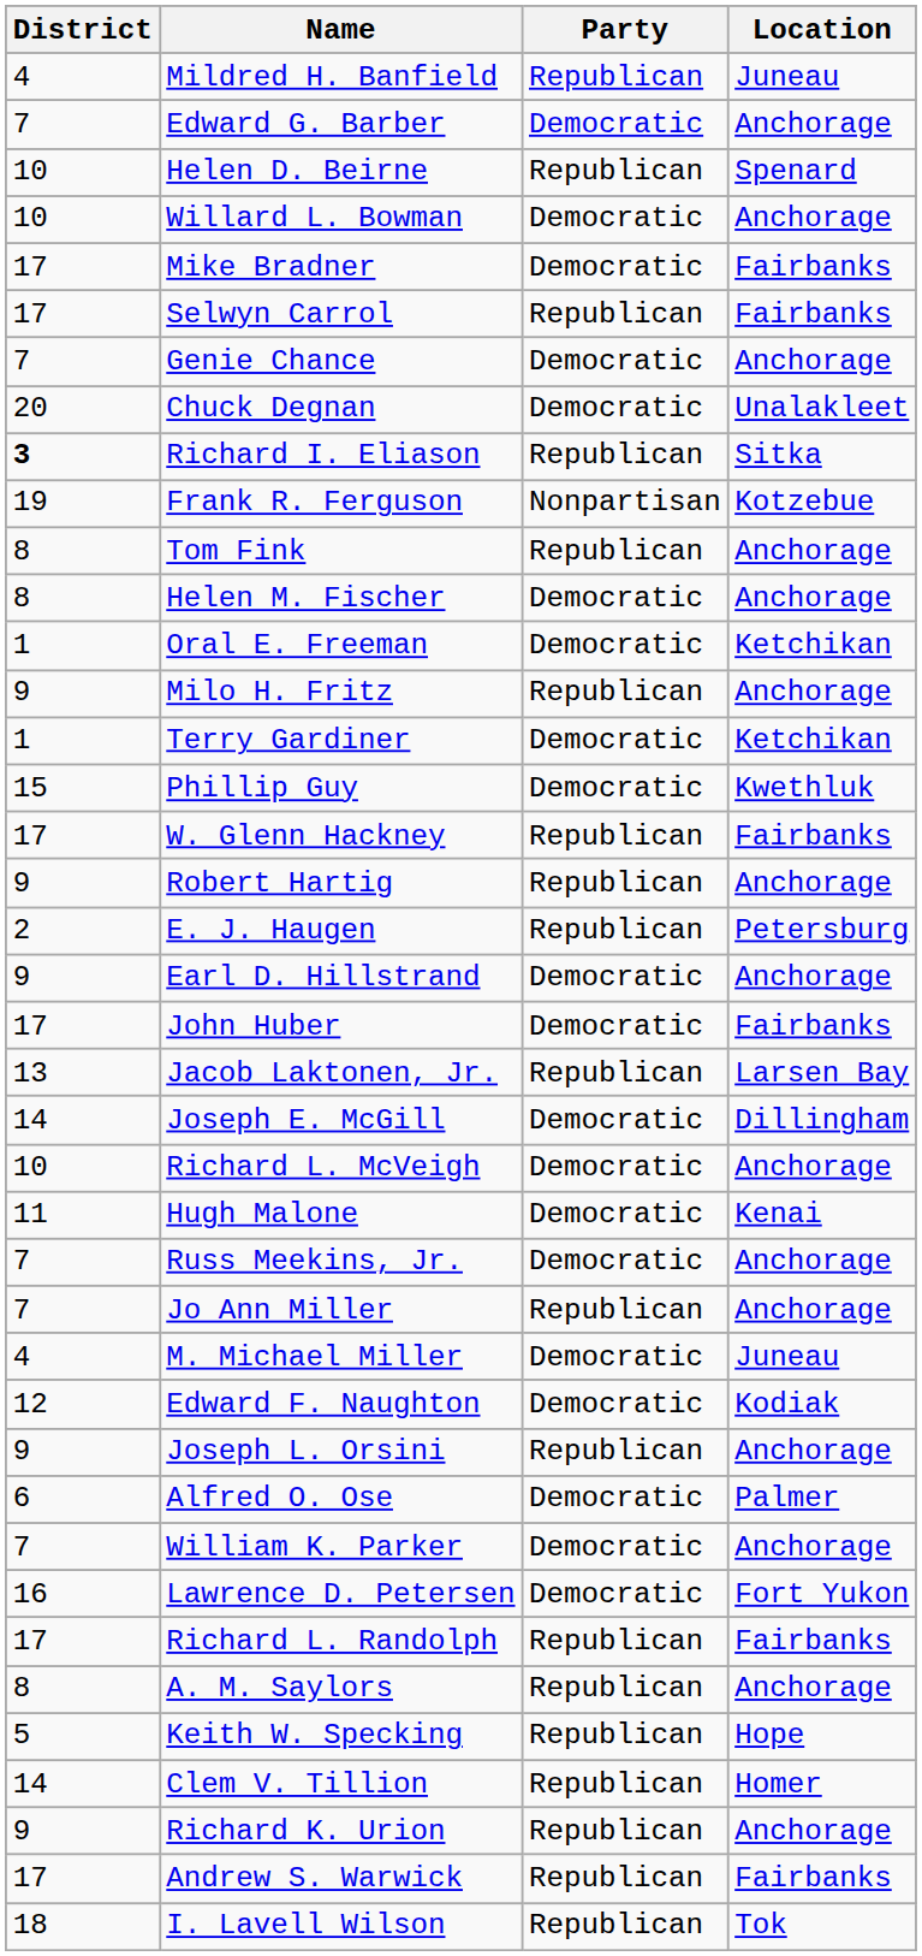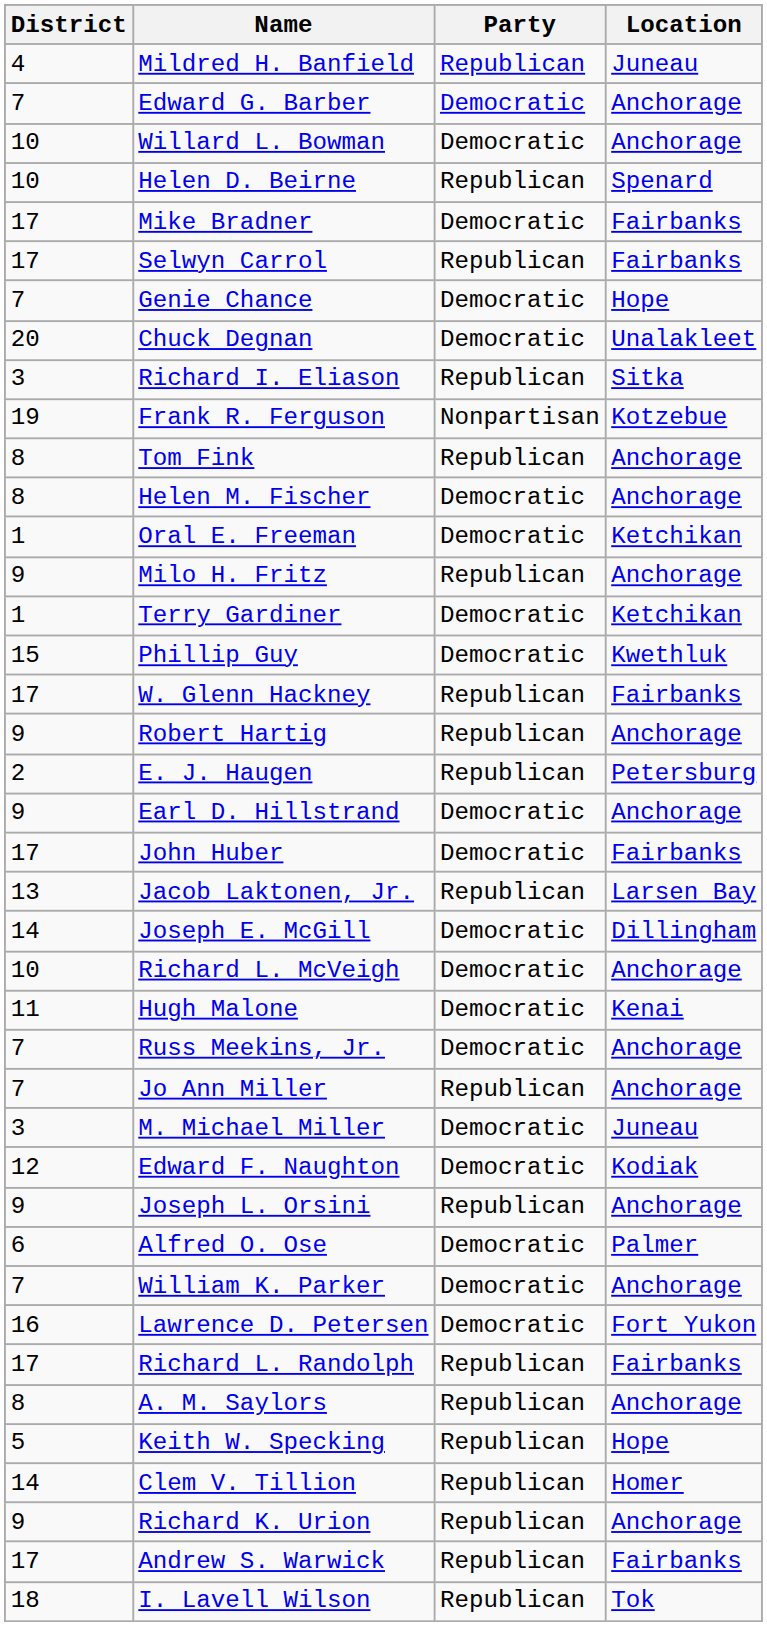 <table class="wikitable">
 <tr>
 <th>District</th>
 <th>Name</th>
 <th>Party</th>
 <th>Location</th>
 </tr>
 <tr>
 <td>4</td>
 <td><a href='#'>Mildred H. Banfield</a></td>
 <td><a href='#'>Republican</a></td>
 <td><a href='#'>Juneau</a></td>
 </tr>
 <tr>
 <td>7</td>
 <td><a href='#'>Edward G. Barber</a></td>
 <td><a href='#'>Democratic</a></td>
 <td><a href='#'>Anchorage</a></td>
 </tr>
 <tr>
 <td>10</td>
+<td><a href='#'>Willard L. Bowman</a></td>
+<td>Democratic</td>
+<td><a href='#'>Anchorage</a></td>
+</tr>
+<tr>
+<td>10</td>
 <td><a href='#'>Helen D. Beirne</a></td>
 <td>Republican</td>
 <td><a href='#'>Spenard</a></td>
-</tr>
-<tr>
-<td>10</td>
-<td><a href='#'>Willard L. Bowman</a></td>
-<td>Democratic</td>
-<td><a href='#'>Anchorage</a></td>
 </tr>
 <tr>
 <td>17</td>
 <td><a href='#'>Mike Bradner</a></td>
 <td>Democratic</td>
 <td><a href='#'>Fairbanks</a></td>
 </tr>
 <tr>
 <td>17</td>
 <td><a href='#'>Selwyn Carrol</a></td>
 <td>Republican</td>
 <td><a href='#'>Fairbanks</a></td>
 </tr>
 <tr>
 <td>7</td>
 <td><a href='#'>Genie Chance</a></td>
 <td>Democratic</td>
-<td><a href='#'>Anchorage</a></td>
+<td><a href='#'>Hope</a></td>
 </tr>
 <tr>
 <td>20</td>
 <td><a href='#'>Chuck Degnan</a></td>
 <td>Democratic</td>
 <td><a href='#'>Unalakleet</a></td>
 </tr>
 <tr>
-<td><strong>3</strong></td>
+<td>3</td>
 <td><a href='#'>Richard I. Eliason</a></td>
 <td>Republican</td>
 <td><a href='#'>Sitka</a></td>
 </tr>
 <tr>
 <td>19</td>
 <td><a href='#'>Frank R. Ferguson</a></td>
 <td>Nonpartisan</td>
 <td><a href='#'>Kotzebue</a></td>
 </tr>
 <tr>
 <td>8</td>
 <td><a href='#'>Tom Fink</a></td>
 <td>Republican</td>
 <td><a href='#'>Anchorage</a></td>
 </tr>
 <tr>
 <td>8</td>
 <td><a href='#'>Helen M. Fischer</a></td>
 <td>Democratic</td>
 <td><a href='#'>Anchorage</a></td>
 </tr>
 <tr>
 <td>1</td>
 <td><a href='#'>Oral E. Freeman</a></td>
 <td>Democratic</td>
 <td><a href='#'>Ketchikan</a></td>
 </tr>
 <tr>
 <td>9</td>
 <td><a href='#'>Milo H. Fritz</a></td>
 <td>Republican</td>
 <td><a href='#'>Anchorage</a></td>
 </tr>
 <tr>
 <td>1</td>
 <td><a href='#'>Terry Gardiner</a></td>
 <td>Democratic</td>
 <td><a href='#'>Ketchikan</a></td>
 </tr>
 <tr>
 <td>15</td>
 <td><a href='#'>Phillip Guy</a></td>
 <td>Democratic</td>
 <td><a href='#'>Kwethluk</a></td>
 </tr>
 <tr>
 <td>17</td>
 <td><a href='#'>W. Glenn Hackney</a></td>
 <td>Republican</td>
 <td><a href='#'>Fairbanks</a></td>
 </tr>
 <tr>
 <td>9</td>
 <td><a href='#'>Robert Hartig</a></td>
 <td>Republican</td>
 <td><a href='#'>Anchorage</a></td>
 </tr>
 <tr>
 <td>2</td>
 <td><a href='#'>E. J. Haugen</a></td>
 <td>Republican</td>
 <td><a href='#'>Petersburg</a></td>
 </tr>
 <tr>
 <td>9</td>
 <td><a href='#'>Earl D. Hillstrand</a></td>
 <td>Democratic</td>
 <td><a href='#'>Anchorage</a></td>
 </tr>
 <tr>
 <td>17</td>
 <td><a href='#'>John Huber</a></td>
 <td>Democratic</td>
 <td><a href='#'>Fairbanks</a></td>
 </tr>
 <tr>
 <td>13</td>
 <td><a href='#'>Jacob Laktonen, Jr.</a></td>
 <td>Republican</td>
 <td><a href='#'>Larsen Bay</a></td>
 </tr>
 <tr>
 <td>14</td>
 <td><a href='#'>Joseph E. McGill</a></td>
 <td>Democratic</td>
 <td><a href='#'>Dillingham</a></td>
 </tr>
 <tr>
 <td>10</td>
 <td><a href='#'>Richard L. McVeigh</a></td>
 <td>Democratic</td>
 <td><a href='#'>Anchorage</a></td>
 </tr>
 <tr>
 <td>11</td>
 <td><a href='#'>Hugh Malone</a></td>
 <td>Democratic</td>
 <td><a href='#'>Kenai</a></td>
 </tr>
 <tr>
 <td>7</td>
 <td><a href='#'>Russ Meekins, Jr.</a></td>
 <td>Democratic</td>
 <td><a href='#'>Anchorage</a></td>
 </tr>
 <tr>
 <td>7</td>
 <td><a href='#'>Jo Ann Miller</a></td>
 <td>Republican</td>
 <td><a href='#'>Anchorage</a></td>
 </tr>
 <tr>
-<td>4</td>
+<td>3</td>
 <td><a href='#'>M. Michael Miller</a></td>
 <td>Democratic</td>
 <td><a href='#'>Juneau</a></td>
 </tr>
 <tr>
 <td>12</td>
 <td><a href='#'>Edward F. Naughton</a></td>
 <td>Democratic</td>
 <td><a href='#'>Kodiak</a></td>
 </tr>
 <tr>
 <td>9</td>
 <td><a href='#'>Joseph L. Orsini</a></td>
 <td>Republican</td>
 <td><a href='#'>Anchorage</a></td>
 </tr>
 <tr>
 <td>6</td>
 <td><a href='#'>Alfred O. Ose</a></td>
 <td>Democratic</td>
 <td><a href='#'>Palmer</a></td>
 </tr>
 <tr>
 <td>7</td>
 <td><a href='#'>William K. Parker</a></td>
 <td>Democratic</td>
 <td><a href='#'>Anchorage</a></td>
 </tr>
 <tr>
 <td>16</td>
 <td><a href='#'>Lawrence D. Petersen</a></td>
 <td>Democratic</td>
 <td><a href='#'>Fort Yukon</a></td>
 </tr>
 <tr>
 <td>17</td>
 <td><a href='#'>Richard L. Randolph</a></td>
 <td>Republican</td>
 <td><a href='#'>Fairbanks</a></td>
 </tr>
 <tr>
 <td>8</td>
 <td><a href='#'>A. M. Saylors</a></td>
 <td>Republican</td>
 <td><a href='#'>Anchorage</a></td>
 </tr>
 <tr>
 <td>5</td>
 <td><a href='#'>Keith W. Specking</a></td>
 <td>Republican</td>
 <td><a href='#'>Hope</a></td>
 </tr>
 <tr>
 <td>14</td>
 <td><a href='#'>Clem V. Tillion</a></td>
 <td>Republican</td>
 <td><a href='#'>Homer</a></td>
 </tr>
 <tr>
 <td>9</td>
 <td><a href='#'>Richard K. Urion</a></td>
 <td>Republican</td>
 <td><a href='#'>Anchorage</a></td>
 </tr>
 <tr>
 <td>17</td>
 <td><a href='#'>Andrew S. Warwick</a></td>
 <td>Republican</td>
 <td><a href='#'>Fairbanks</a></td>
 </tr>
 <tr>
 <td>18</td>
 <td><a href='#'>I. Lavell Wilson</a></td>
 <td>Republican</td>
 <td><a href='#'>Tok</a></td>
 </tr>
 </table>
